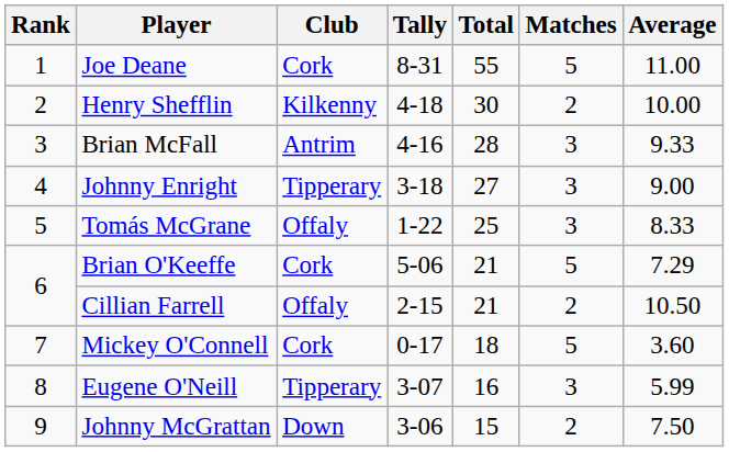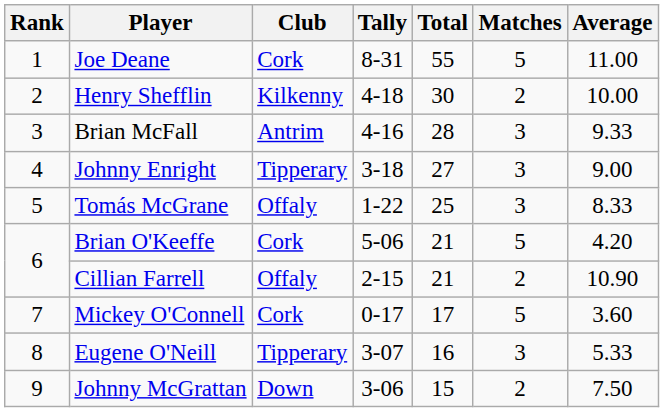 <table class="wikitable">
 <tr>
 <th>Rank</th>
 <th>Player</th>
 <th>Club</th>
 <th>Tally</th>
 <th>Total</th>
 <th>Matches</th>
 <th>Average</th>
 </tr>
 <tr>
 <td rowspan=1 align=center>1</td>
 <td><a href='#'>Joe Deane</a></td>
 <td><a href='#'>Cork</a></td>
 <td align=center>8-31</td>
 <td align=center>55</td>
 <td align=center>5</td>
 <td align=center>11.00</td>
 </tr>
 <tr>
 <td rowspan=1 align=center>2</td>
 <td><a href='#'>Henry Shefflin</a></td>
 <td><a href='#'>Kilkenny</a></td>
 <td align=center>4-18</td>
 <td align=center>30</td>
 <td align=center>2</td>
 <td align=center>10.00</td>
 </tr>
 <tr>
 <td rowspan=1 align=center>3</td>
 <td>Brian McFall</td>
 <td><a href='#'>Antrim</a></td>
 <td align=center>4-16</td>
 <td align=center>28</td>
 <td align=center>3</td>
 <td align=center>9.33</td>
 </tr>
 <tr>
 <td rowspan=1 align=center>4</td>
 <td><a href='#'>Johnny Enright</a></td>
 <td><a href='#'>Tipperary</a></td>
 <td align=center>3-18</td>
 <td align=center>27</td>
 <td align=center>3</td>
 <td align=center>9.00</td>
 </tr>
 <tr>
 <td rowspan=1 align=center>5</td>
 <td><a href='#'>Tomás McGrane</a></td>
 <td><a href='#'>Offaly</a></td>
 <td align=center>1-22</td>
 <td align=center>25</td>
 <td align=center>3</td>
 <td align=center>8.33</td>
 </tr>
 <tr>
 <td rowspan=2 align=center>6</td>
 <td><a href='#'>Brian O'Keeffe</a></td>
 <td><a href='#'>Cork</a></td>
 <td align=center>5-06</td>
 <td align=center>21</td>
 <td align=center>5</td>
-<td align=center>7.29</td>
+<td align=center>4.20</td>
 </tr>
 <tr>
 <td><a href='#'>Cillian Farrell</a></td>
 <td><a href='#'>Offaly</a></td>
 <td align=center>2-15</td>
 <td align=center>21</td>
 <td align=center>2</td>
-<td align=center>10.50</td>
+<td align=center>10.90</td>
 </tr>
 <tr>
 <td rowspan=1 align=center>7</td>
 <td><a href='#'>Mickey O'Connell</a></td>
 <td><a href='#'>Cork</a></td>
 <td align=center>0-17</td>
-<td align=center>18</td>
+<td align=center>17</td>
 <td align=center>5</td>
 <td align=center>3.60</td>
 </tr>
 <tr>
 <td rowspan=1 align=center>8</td>
 <td><a href='#'>Eugene O'Neill</a></td>
 <td><a href='#'>Tipperary</a></td>
 <td align=center>3-07</td>
 <td align=center>16</td>
 <td align=center>3</td>
-<td align=center>5.99</td>
+<td align=center>5.33</td>
 </tr>
 <tr>
 <td rowspan=1 align=center>9</td>
 <td><a href='#'>Johnny McGrattan</a></td>
 <td><a href='#'>Down</a></td>
 <td align=center>3-06</td>
 <td align=center>15</td>
 <td align=center>2</td>
 <td align=center>7.50</td>
 </tr>
 </table>
